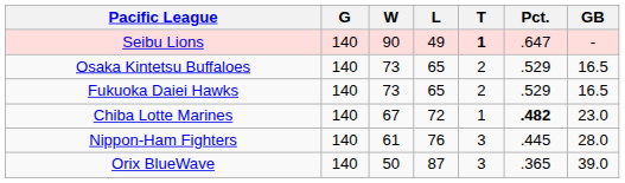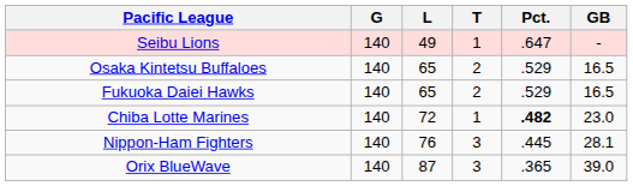 <table class="wikitable"  style="width:50%; text-align:center;">
 <tr>
 <th style="width:35%;"><a href='#'>Pacific League</a></th>
 <th style="width:5%;">G</th>
-<th style="width:5%;">W</th>
 <th style="width:5%;">L</th>
 <th style="width:5%;">T</th>
 <th style="width:7%;">Pct.</th>
 <th style="width:5%;">GB</th>
 </tr>
 <tr style="background:#fdd;">
 <td><a href='#'>Seibu Lions</a></td>
 <td>140</td>
-<td>90</td>
 <td>49</td>
-<td><strong>1</strong></td>
+<td>1</td>
 <td>.647</td>
 <td>-</td>
 </tr>
 <tr>
 <td><a href='#'>Osaka Kintetsu Buffaloes</a></td>
 <td>140</td>
-<td>73</td>
 <td>65</td>
 <td>2</td>
 <td>.529</td>
 <td>16.5</td>
 </tr>
 <tr>
 <td><a href='#'>Fukuoka Daiei Hawks</a></td>
 <td>140</td>
-<td>73</td>
 <td>65</td>
 <td>2</td>
 <td>.529</td>
 <td>16.5</td>
 </tr>
 <tr>
 <td><a href='#'>Chiba Lotte Marines</a></td>
 <td>140</td>
-<td>67</td>
 <td>72</td>
 <td>1</td>
 <td><strong>.482</strong></td>
 <td>23.0</td>
 </tr>
 <tr>
 <td><a href='#'>Nippon-Ham Fighters</a></td>
 <td>140</td>
-<td>61</td>
 <td>76</td>
 <td>3</td>
 <td>.445</td>
-<td>28.0</td>
+<td>28.1</td>
 </tr>
 <tr>
 <td><a href='#'>Orix BlueWave</a></td>
 <td>140</td>
-<td>50</td>
 <td>87</td>
 <td>3</td>
 <td>.365</td>
 <td>39.0</td>
 </tr>
 </table>
